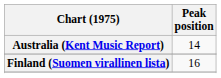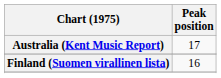 <table class="wikitable sortable plainrowheaders" style="text-align:center">
 <tr>
 <th scope="col">Chart (1975)</th>
 <th scope="col">Peak<br>position</th>
 </tr>
 <tr>
 <th scope="row">Australia (<a href='#'>Kent Music Report</a>)</th>
-<td>14</td>
+<td>17</td>
 </tr>
 <tr>
 </tr>
 <tr>
 </tr>
 <tr>
 <th scope="row">Finland (<a href='#'>Suomen virallinen lista</a>)</th>
 <td>16</td>
 </tr>
 <tr>
 </tr>
 <tr>
 </tr>
 <tr>
 </tr>
 <tr>
 </tr>
 <tr>
 </tr>
 <tr>
 </tr>
 </table>
